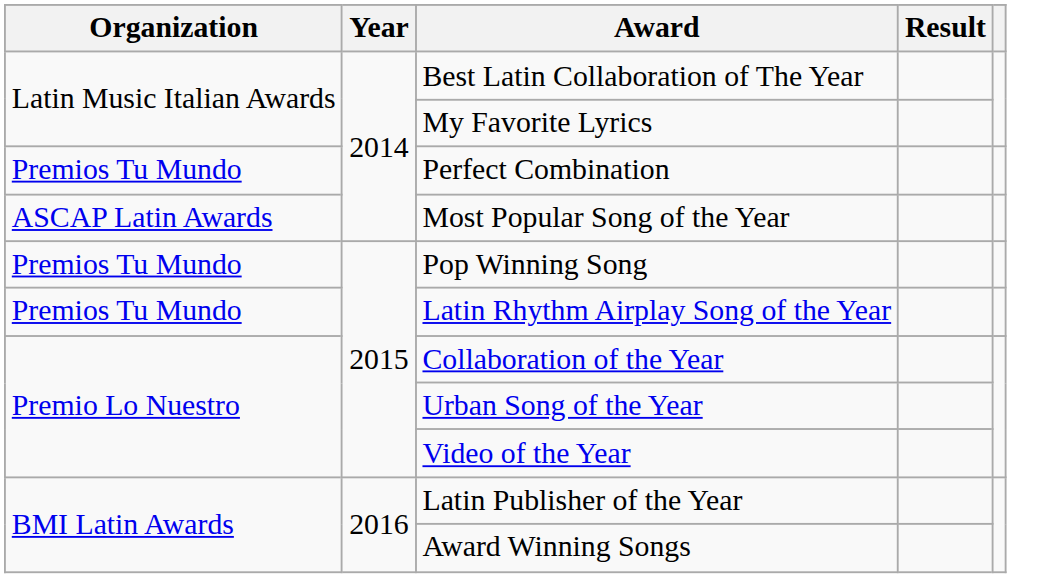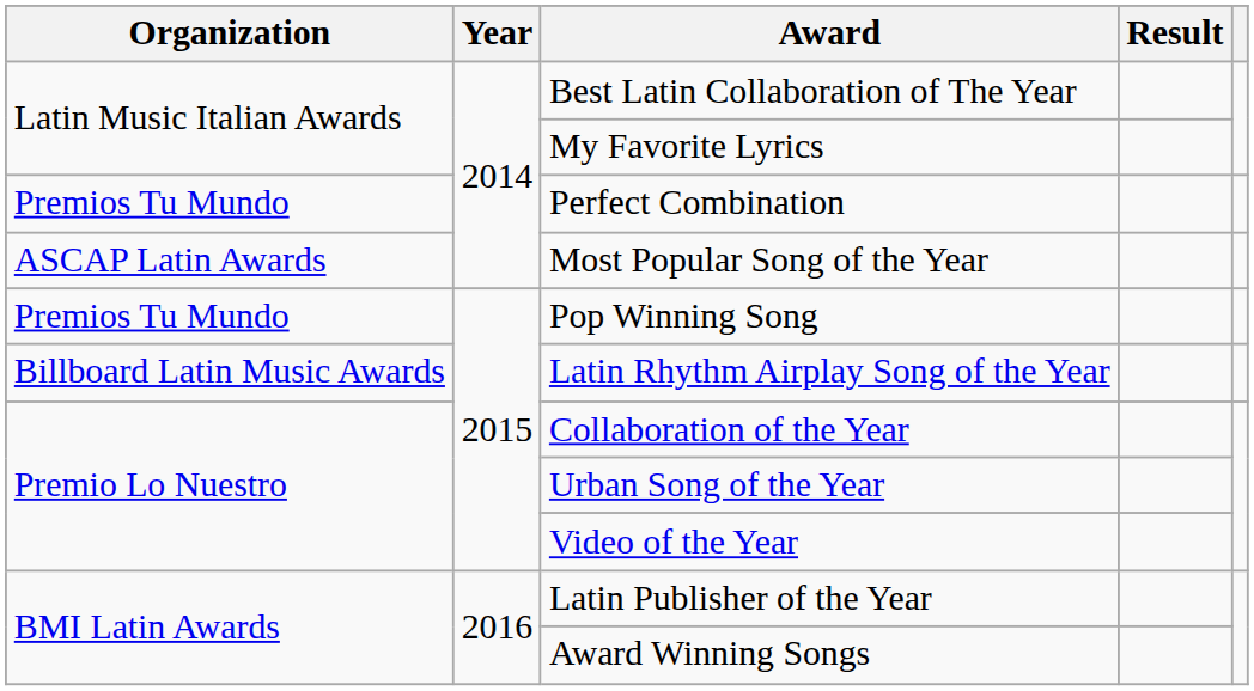 <table class="wikitable sortable plainrowheaders">
 <tr>
 <th scope="col">Organization</th>
 <th scope="col">Year</th>
 <th scope="col">Award</th>
 <th scope="col">Result</th>
 <th class="unsortable"></th>
 </tr>
 <tr>
 <td rowspan="2">Latin Music Italian Awards</td>
 <td rowspan=4>2014</td>
 <td>Best Latin Collaboration of The Year</td>
 <td></td>
 <td rowspan="2" align="center"></td>
 </tr>
 <tr>
 <td>My Favorite Lyrics</td>
 <td></td>
 </tr>
 <tr>
 <td><a href='#'>Premios Tu Mundo</a></td>
 <td>Perfect Combination</td>
 <td></td>
 <td align="center"></td>
 </tr>
 <tr>
 <td><a href='#'>ASCAP Latin Awards</a></td>
 <td>Most Popular Song of the Year</td>
 <td></td>
 <td align="center"></td>
 </tr>
 <tr>
 <td><a href='#'>Premios Tu Mundo</a></td>
 <td rowspan="5">2015</td>
 <td>Pop Winning Song</td>
 <td></td>
 <td align="center"></td>
 </tr>
 <tr>
-<td><a href='#'>Premios Tu Mundo</a></td>
+<td><a href='#'>Billboard Latin Music Awards</a></td>
 <td><a href='#'>Latin Rhythm Airplay Song of the Year</a></td>
 <td></td>
 <td align="center"></td>
 </tr>
 <tr>
 <td rowspan="3"><a href='#'>Premio Lo Nuestro</a></td>
 <td><a href='#'>Collaboration of the Year</a></td>
 <td></td>
 <td rowspan="3" align="center"></td>
 </tr>
 <tr>
 <td><a href='#'>Urban Song of the Year</a></td>
 <td></td>
 </tr>
 <tr>
 <td><a href='#'>Video of the Year</a></td>
 <td></td>
 </tr>
 <tr>
 <td rowspan="2"><a href='#'>BMI Latin Awards</a></td>
 <td rowspan=2>2016</td>
 <td>Latin Publisher of the Year</td>
 <td></td>
 <td rowspan="2" align="center"></td>
 </tr>
 <tr>
 <td>Award Winning Songs</td>
 <td></td>
 </tr>
 </table>
